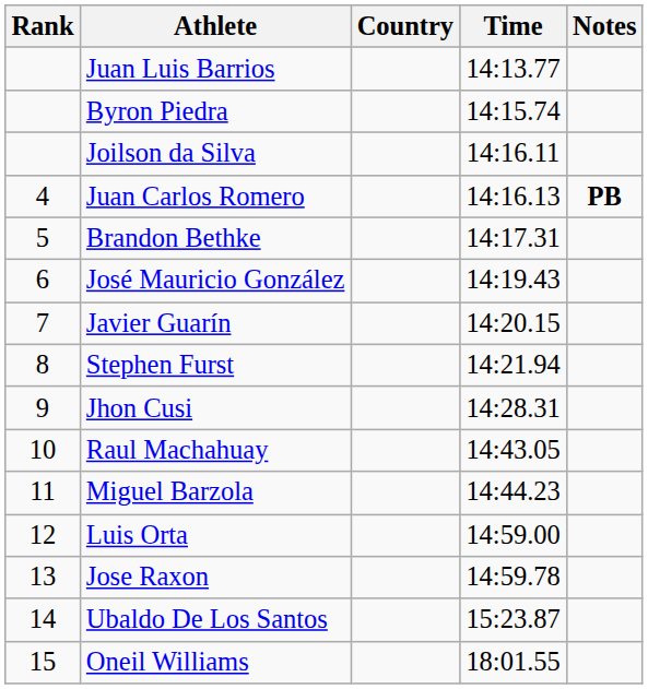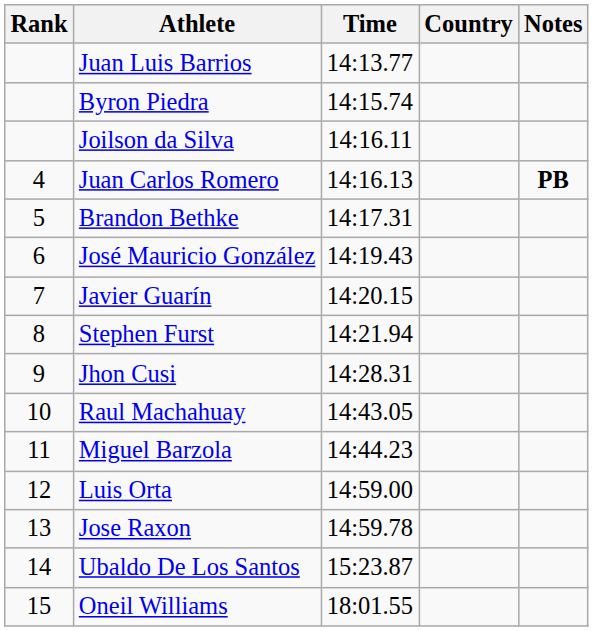 <table class="wikitable sortable" style="text-align:center">
 <tr>
 <th>Rank</th>
 <th>Athlete</th>
+<th>Time</th>
 <th>Country</th>
-<th>Time</th>
 <th>Notes</th>
 </tr>
 <tr>
 <td></td>
 <td align="left"><a href='#'>Juan Luis Barrios</a></td>
+<td>14:13.77</td>
 <td align="left"></td>
-<td>14:13.77</td>
 <td></td>
 </tr>
 <tr>
 <td></td>
 <td align="left"><a href='#'>Byron Piedra</a></td>
+<td>14:15.74</td>
 <td align="left"></td>
-<td>14:15.74</td>
 <td></td>
 </tr>
 <tr>
 <td></td>
 <td align="left"><a href='#'>Joilson da Silva</a></td>
+<td>14:16.11</td>
 <td align="left"></td>
-<td>14:16.11</td>
 <td></td>
 </tr>
 <tr>
 <td>4</td>
 <td align="left"><a href='#'>Juan Carlos Romero</a></td>
+<td>14:16.13</td>
 <td align="left"></td>
-<td>14:16.13</td>
 <td><strong>PB</strong></td>
 </tr>
 <tr>
 <td>5</td>
 <td align="left"><a href='#'>Brandon Bethke</a></td>
+<td>14:17.31</td>
 <td align="left"></td>
-<td>14:17.31</td>
 <td></td>
 </tr>
 <tr>
 <td>6</td>
 <td align="left"><a href='#'>José Mauricio González</a></td>
+<td>14:19.43</td>
 <td align="left"></td>
-<td>14:19.43</td>
 <td></td>
 </tr>
 <tr>
 <td>7</td>
 <td align="left"><a href='#'>Javier Guarín</a></td>
+<td>14:20.15</td>
 <td align="left"></td>
-<td>14:20.15</td>
 <td></td>
 </tr>
 <tr>
 <td>8</td>
 <td align="left"><a href='#'>Stephen Furst</a></td>
+<td>14:21.94</td>
 <td align="left"></td>
-<td>14:21.94</td>
 <td></td>
 </tr>
 <tr>
 <td>9</td>
 <td align="left"><a href='#'>Jhon Cusi</a></td>
+<td>14:28.31</td>
 <td align="left"></td>
-<td>14:28.31</td>
 <td></td>
 </tr>
 <tr>
 <td>10</td>
 <td align="left"><a href='#'>Raul Machahuay</a></td>
+<td>14:43.05</td>
 <td align="left"></td>
-<td>14:43.05</td>
 <td></td>
 </tr>
 <tr>
 <td>11</td>
 <td align="left"><a href='#'>Miguel Barzola</a></td>
+<td>14:44.23</td>
 <td align="left"></td>
-<td>14:44.23</td>
 <td></td>
 </tr>
 <tr>
 <td>12</td>
 <td align="left"><a href='#'>Luis Orta</a></td>
+<td>14:59.00</td>
 <td align="left"></td>
-<td>14:59.00</td>
 <td></td>
 </tr>
 <tr>
 <td>13</td>
 <td align="left"><a href='#'>Jose Raxon</a></td>
+<td>14:59.78</td>
 <td align="left"></td>
-<td>14:59.78</td>
 <td></td>
 </tr>
 <tr>
 <td>14</td>
 <td align="left"><a href='#'>Ubaldo De Los Santos</a></td>
+<td>15:23.87</td>
 <td align="left"></td>
-<td>15:23.87</td>
 <td></td>
 </tr>
 <tr>
 <td>15</td>
 <td align="left"><a href='#'>Oneil Williams</a></td>
+<td>18:01.55</td>
 <td align="left"></td>
-<td>18:01.55</td>
 <td></td>
 </tr>
 </table>
